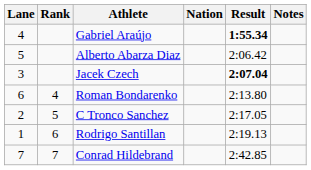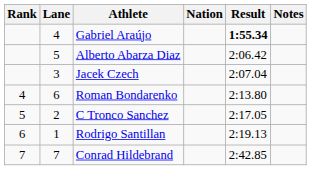 <table class='wikitable sortable' style='text-align:left'>
 <tr>
+<th>Rank</th>
 <th>Lane</th>
-<th>Rank</th>
 <th>Athlete</th>
 <th>Nation</th>
 <th>Result</th>
 <th>Notes</th>
 </tr>
 <tr>
+<td align=center></td>
 <td align=center>4</td>
-<td align=center></td>
 <td><a href='#'>Gabriel Araújo</a></td>
 <td></td>
 <td><strong>1:55.34</strong></td>
 <td></td>
 </tr>
 <tr>
+<td align=center></td>
 <td align=center>5</td>
-<td align=center></td>
 <td><a href='#'>Alberto Abarza Diaz</a></td>
 <td></td>
 <td>2:06.42</td>
 <td></td>
 </tr>
 <tr>
+<td align=center></td>
 <td align=center>3</td>
-<td align=center></td>
 <td><a href='#'>Jacek Czech</a></td>
 <td></td>
-<td><strong>2:07.04</strong></td>
+<td>2:07.04</td>
 <td></td>
 </tr>
 <tr>
+<td align=center>4</td>
 <td align=center>6</td>
-<td align=center>4</td>
 <td><a href='#'>Roman Bondarenko</a></td>
 <td></td>
 <td>2:13.80</td>
 <td></td>
 </tr>
 <tr>
+<td align=center>5</td>
 <td align=center>2</td>
-<td align=center>5</td>
 <td><a href='#'>C Tronco Sanchez </a></td>
 <td></td>
 <td>2:17.05</td>
 <td></td>
 </tr>
 <tr>
+<td align=center>6</td>
 <td align=center>1</td>
-<td align=center>6</td>
 <td><a href='#'>Rodrigo Santillan</a></td>
 <td></td>
 <td>2:19.13</td>
 <td></td>
 </tr>
 <tr>
 <td align=center>7</td>
 <td align=center>7</td>
 <td><a href='#'>Conrad Hildebrand</a></td>
 <td></td>
 <td>2:42.85</td>
 <td></td>
 </tr>
 </table>
